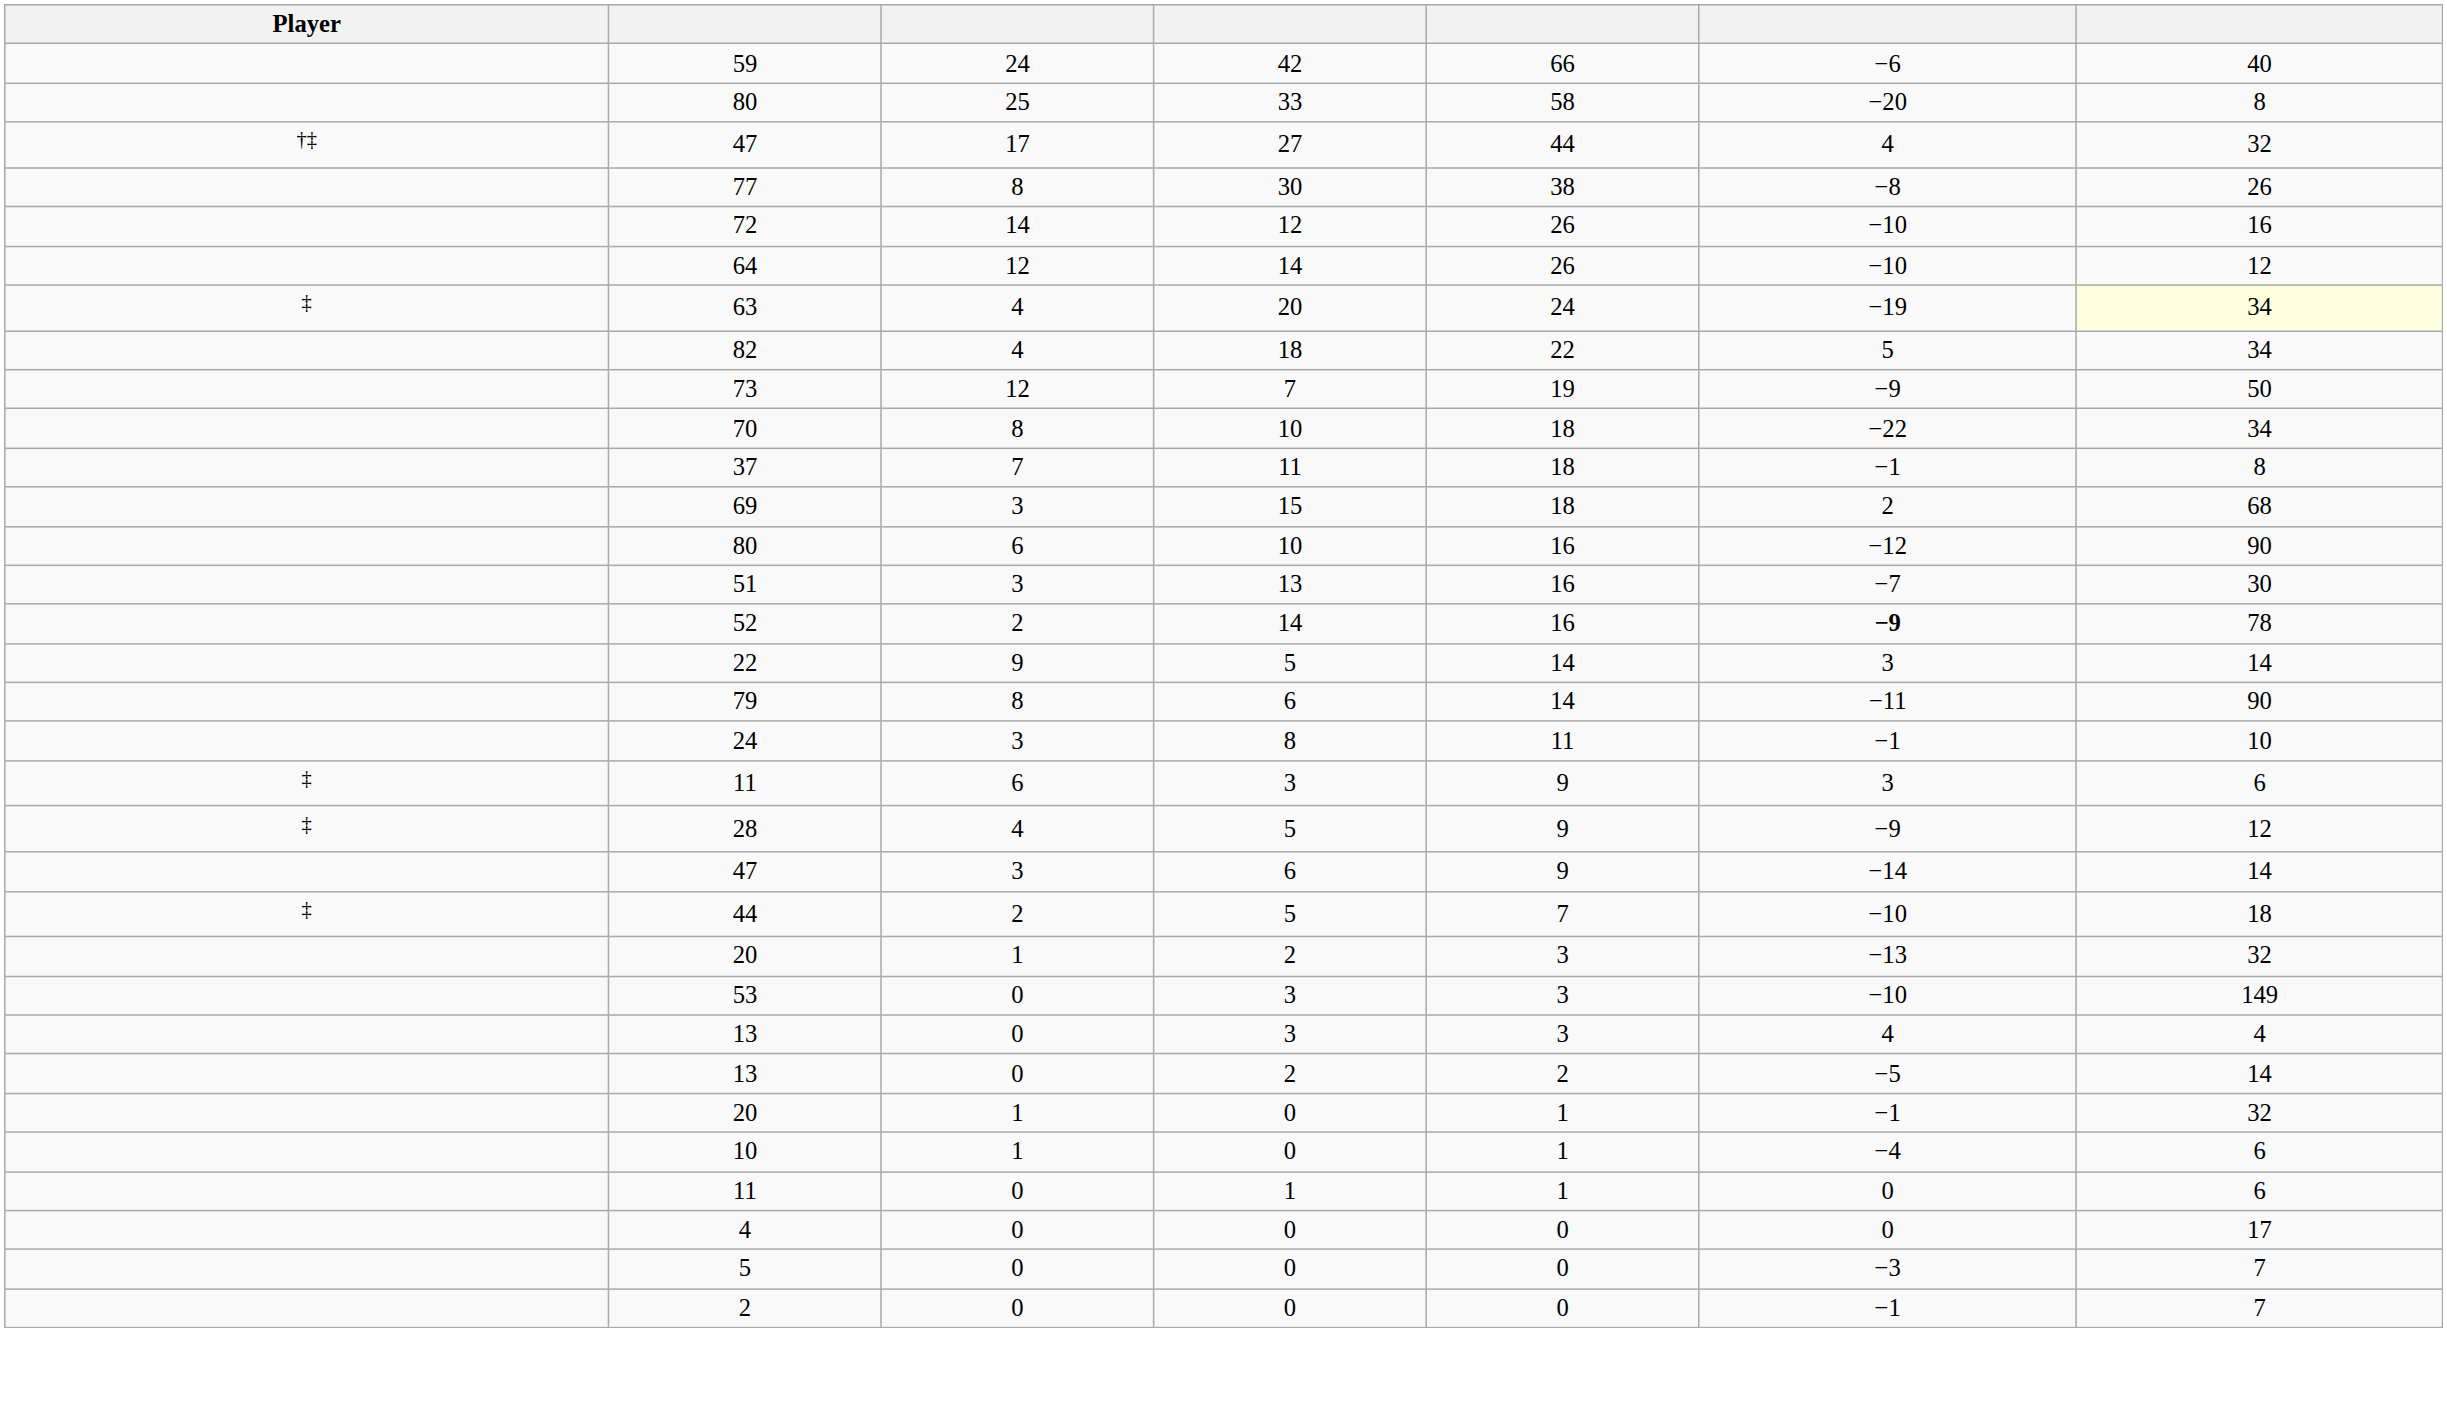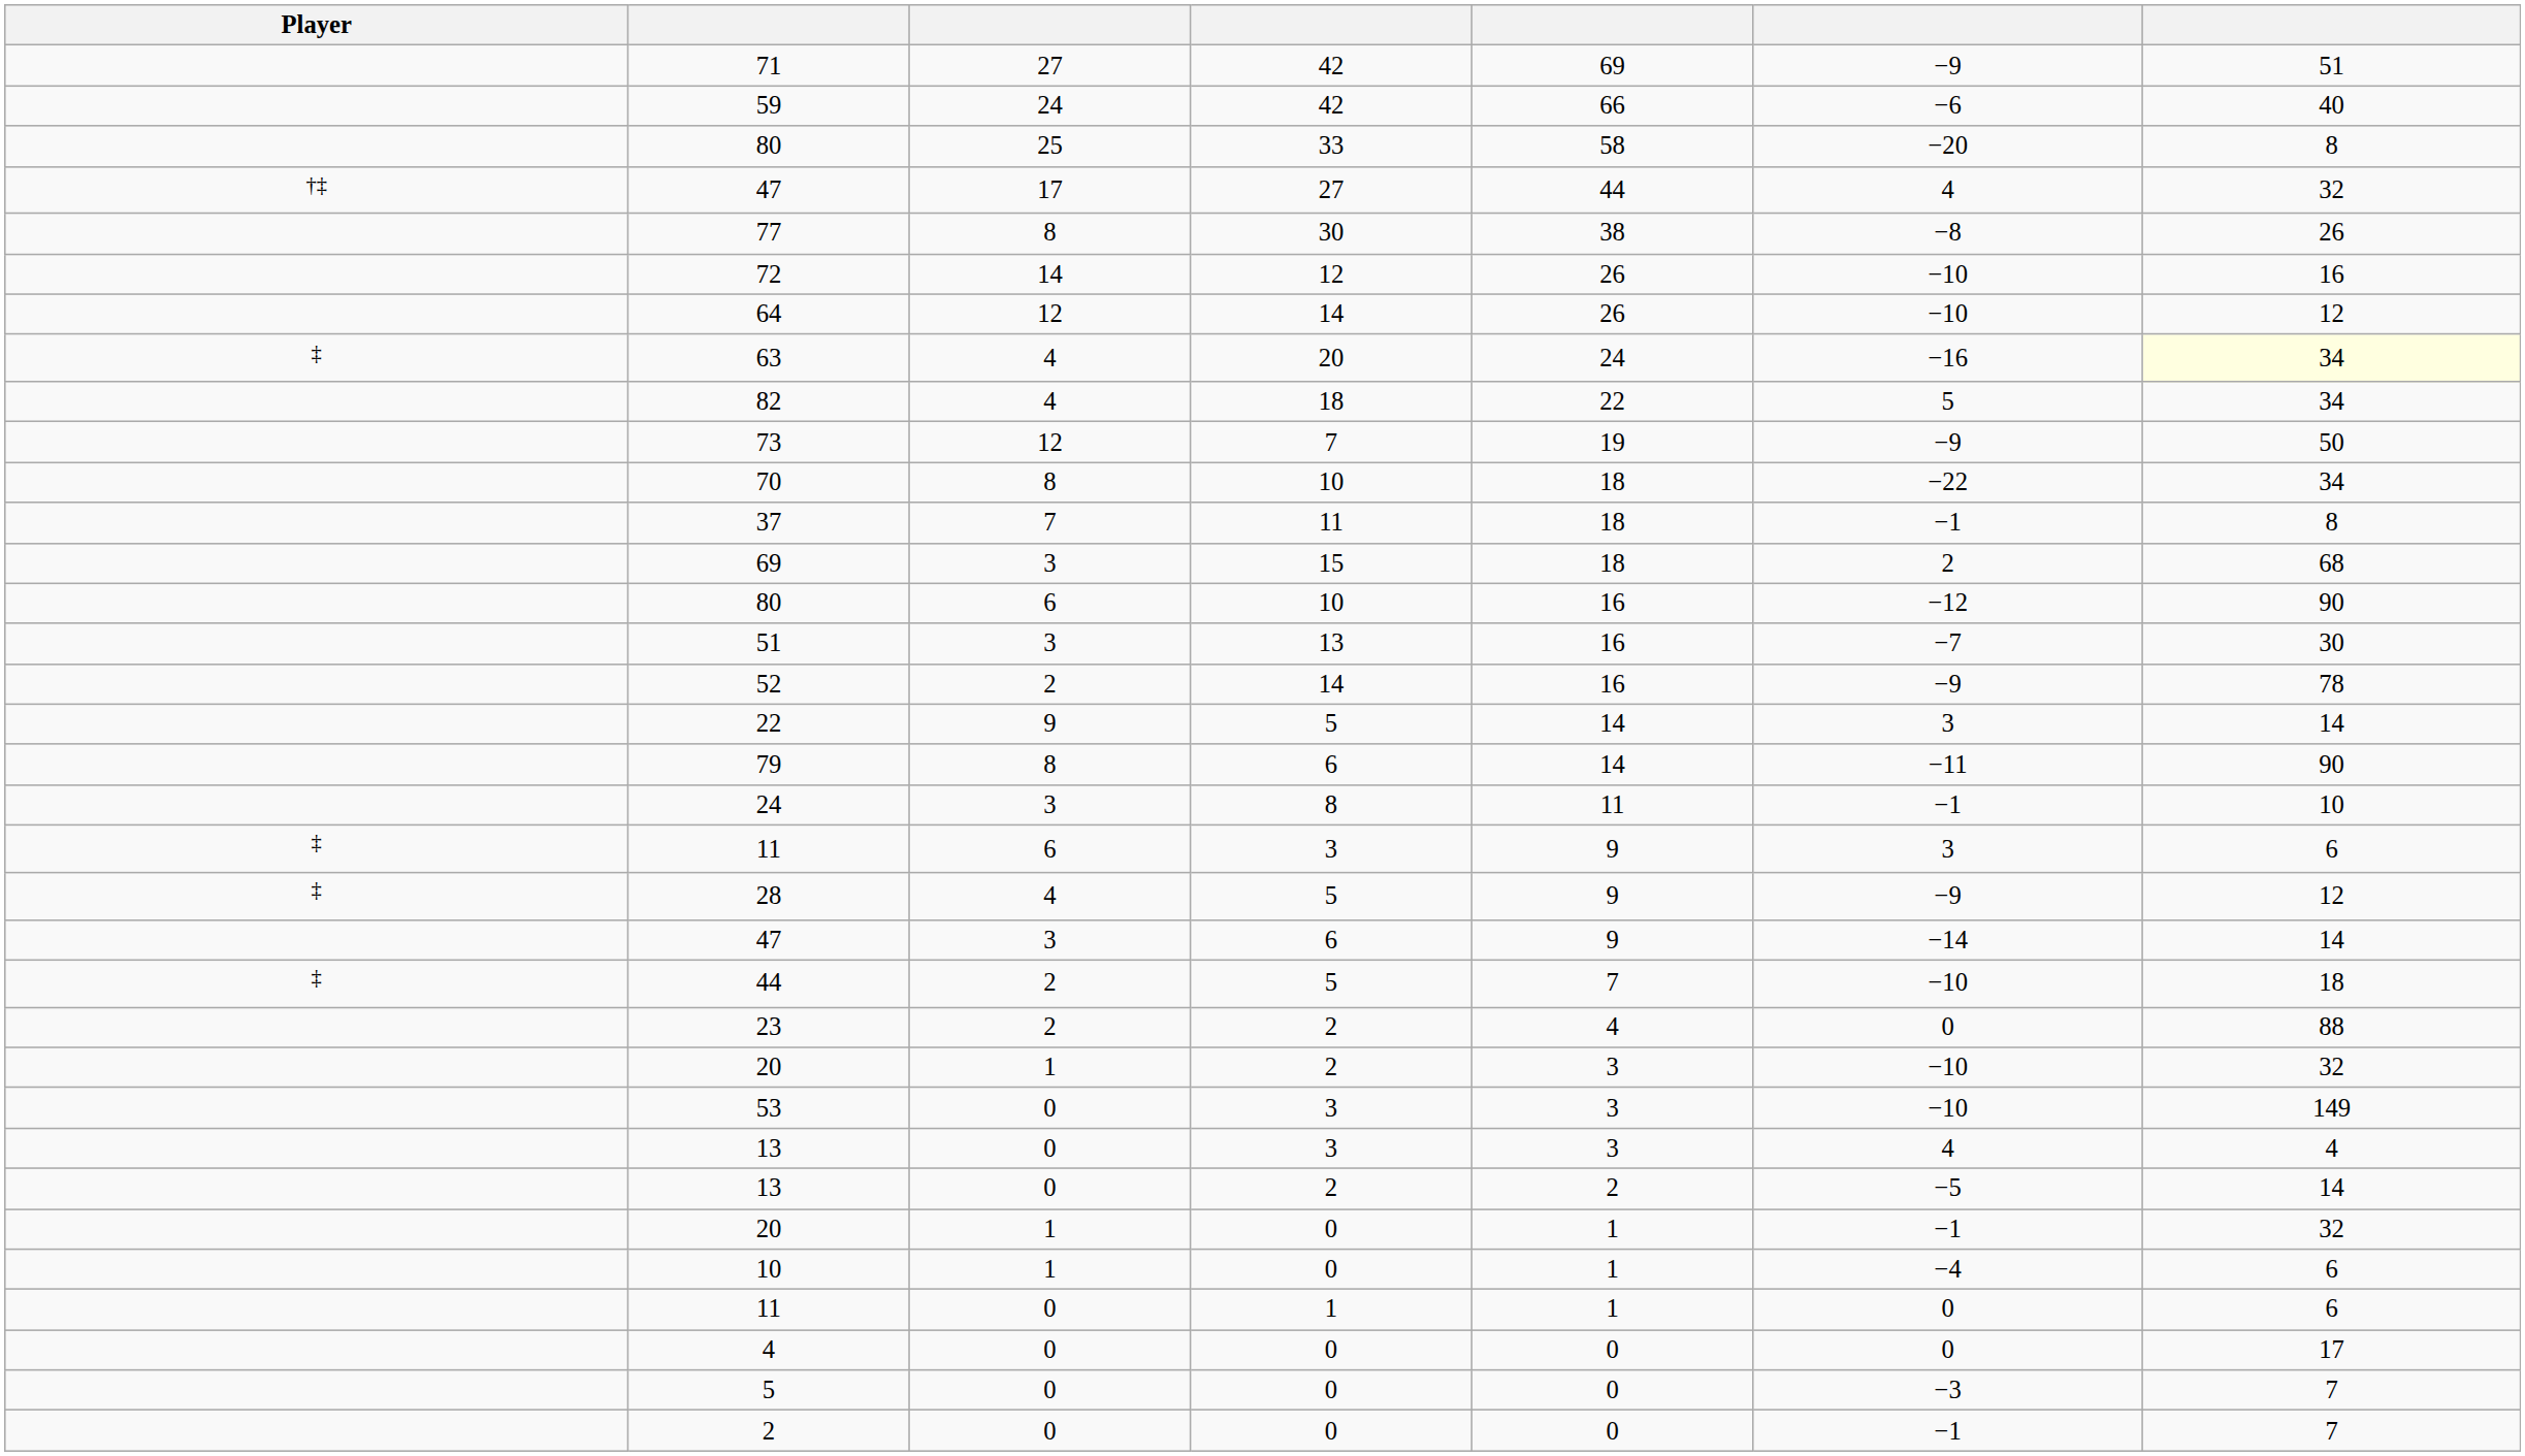 <table class="wikitable sortable" style="width:100%; text-align:center;">
 <tr>
 <th>Player</th>
 <th></th>
 <th></th>
 <th></th>
 <th></th>
 <th data-sort-type="number"></th>
 <th></th>
+</tr>
+<tr>
+<td></td>
+<td>71</td>
+<td>27</td>
+<td>42</td>
+<td>69</td>
+<td>−9</td>
+<td>51</td>
 </tr>
 <tr>
 <td></td>
 <td>59</td>
 <td>24</td>
 <td>42</td>
 <td>66</td>
 <td>−6</td>
 <td>40</td>
 </tr>
 <tr>
 <td></td>
 <td>80</td>
 <td>25</td>
 <td>33</td>
 <td>58</td>
 <td>−20</td>
 <td>8</td>
 </tr>
 <tr>
 <td><sup>†‡</sup></td>
 <td>47</td>
 <td>17</td>
 <td>27</td>
 <td>44</td>
 <td>4</td>
 <td>32</td>
 </tr>
 <tr>
 <td></td>
 <td>77</td>
 <td>8</td>
 <td>30</td>
 <td>38</td>
 <td>−8</td>
 <td>26</td>
 </tr>
 <tr>
 <td></td>
 <td>72</td>
 <td>14</td>
 <td>12</td>
 <td>26</td>
 <td>−10</td>
 <td>16</td>
 </tr>
 <tr>
 <td></td>
 <td>64</td>
 <td>12</td>
 <td>14</td>
 <td>26</td>
 <td>−10</td>
 <td>12</td>
 </tr>
 <tr>
 <td><sup>‡</sup></td>
 <td>63</td>
 <td>4</td>
 <td>20</td>
 <td>24</td>
-<td>−19</td>
+<td>−16</td>
 <td style="background: lightyellow;">34</td>
 </tr>
 <tr>
 <td></td>
 <td>82</td>
 <td>4</td>
 <td>18</td>
 <td>22</td>
 <td>5</td>
 <td>34</td>
 </tr>
 <tr>
 <td></td>
 <td>73</td>
 <td>12</td>
 <td>7</td>
 <td>19</td>
 <td>−9</td>
 <td>50</td>
 </tr>
 <tr>
 <td></td>
 <td>70</td>
 <td>8</td>
 <td>10</td>
 <td>18</td>
 <td>−22</td>
 <td>34</td>
 </tr>
 <tr>
 <td></td>
 <td>37</td>
 <td>7</td>
 <td>11</td>
 <td>18</td>
 <td>−1</td>
 <td>8</td>
 </tr>
 <tr>
 <td></td>
 <td>69</td>
 <td>3</td>
 <td>15</td>
 <td>18</td>
 <td>2</td>
 <td>68</td>
 </tr>
 <tr>
 <td></td>
 <td>80</td>
 <td>6</td>
 <td>10</td>
 <td>16</td>
 <td>−12</td>
 <td>90</td>
 </tr>
 <tr>
 <td></td>
 <td>51</td>
 <td>3</td>
 <td>13</td>
 <td>16</td>
 <td>−7</td>
 <td>30</td>
 </tr>
 <tr>
 <td></td>
 <td>52</td>
 <td>2</td>
 <td>14</td>
 <td>16</td>
-<td><strong>−9</strong></td>
+<td>−9</td>
 <td>78</td>
 </tr>
 <tr>
 <td></td>
 <td>22</td>
 <td>9</td>
 <td>5</td>
 <td>14</td>
 <td>3</td>
 <td>14</td>
 </tr>
 <tr>
 <td></td>
 <td>79</td>
 <td>8</td>
 <td>6</td>
 <td>14</td>
 <td>−11</td>
 <td>90</td>
 </tr>
 <tr>
 <td></td>
 <td>24</td>
 <td>3</td>
 <td>8</td>
 <td>11</td>
 <td>−1</td>
 <td>10</td>
 </tr>
 <tr>
 <td><sup>‡</sup></td>
 <td>11</td>
 <td>6</td>
 <td>3</td>
 <td>9</td>
 <td>3</td>
 <td>6</td>
 </tr>
 <tr>
 <td><sup>‡</sup></td>
 <td>28</td>
 <td>4</td>
 <td>5</td>
 <td>9</td>
 <td>−9</td>
 <td>12</td>
 </tr>
 <tr>
 <td></td>
 <td>47</td>
 <td>3</td>
 <td>6</td>
 <td>9</td>
 <td>−14</td>
 <td>14</td>
 </tr>
 <tr>
 <td><sup>‡</sup></td>
 <td>44</td>
 <td>2</td>
 <td>5</td>
 <td>7</td>
 <td>−10</td>
 <td>18</td>
 </tr>
 <tr>
 <td></td>
+<td>23</td>
+<td>2</td>
+<td>2</td>
+<td>4</td>
+<td>0</td>
+<td>88</td>
+</tr>
+<tr>
+<td></td>
 <td>20</td>
 <td>1</td>
 <td>2</td>
 <td>3</td>
-<td>−13</td>
+<td>−10</td>
 <td>32</td>
 </tr>
 <tr>
 <td></td>
 <td>53</td>
 <td>0</td>
 <td>3</td>
 <td>3</td>
 <td>−10</td>
 <td>149</td>
 </tr>
 <tr>
 <td></td>
 <td>13</td>
 <td>0</td>
 <td>3</td>
 <td>3</td>
 <td>4</td>
 <td>4</td>
 </tr>
 <tr>
 <td></td>
 <td>13</td>
 <td>0</td>
 <td>2</td>
 <td>2</td>
 <td>−5</td>
 <td>14</td>
 </tr>
 <tr>
 <td></td>
 <td>20</td>
 <td>1</td>
 <td>0</td>
 <td>1</td>
 <td>−1</td>
 <td>32</td>
 </tr>
 <tr>
 <td></td>
 <td>10</td>
 <td>1</td>
 <td>0</td>
 <td>1</td>
 <td>−4</td>
 <td>6</td>
 </tr>
 <tr>
 <td></td>
 <td>11</td>
 <td>0</td>
 <td>1</td>
 <td>1</td>
 <td>0</td>
 <td>6</td>
 </tr>
 <tr>
 <td></td>
 <td>4</td>
 <td>0</td>
 <td>0</td>
 <td>0</td>
 <td>0</td>
 <td>17</td>
 </tr>
 <tr>
 <td></td>
 <td>5</td>
 <td>0</td>
 <td>0</td>
 <td>0</td>
 <td>−3</td>
 <td>7</td>
 </tr>
 <tr>
 <td></td>
 <td>2</td>
 <td>0</td>
 <td>0</td>
 <td>0</td>
 <td>−1</td>
 <td>7</td>
 </tr>
 </table>
